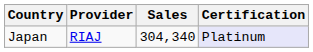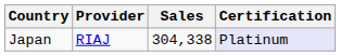 <table class="wikitable" border="1">
 <tr>
 <th>Country</th>
 <th>Provider</th>
 <th>Sales</th>
 <th>Certification</th>
 </tr>
 <tr>
 <td>Japan</td>
 <td><a href='#'>RIAJ</a></td>
-<td>304,340</td>
+<td>304,338</td>
 <td style="background: lavender;">Platinum</td>
 </tr>
 </table>
